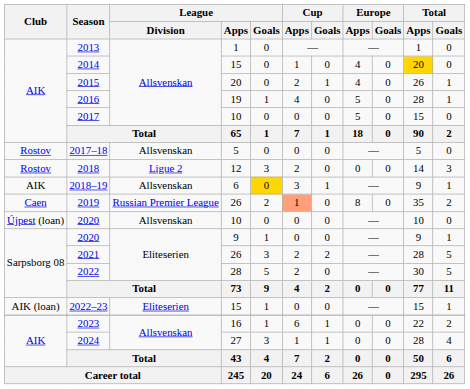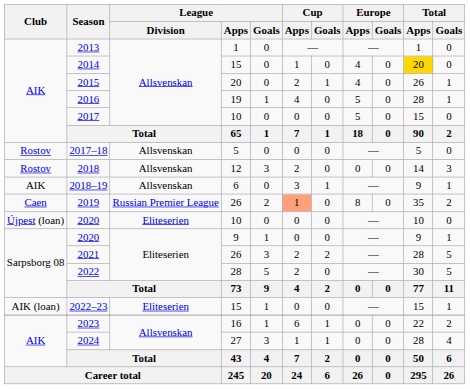 <table class="wikitable" style="text-align:center">
 <tr>
 <th rowspan="2">Club</th>
 <th rowspan="2">Season</th>
 <th colspan="3">League</th>
 <th colspan="2">Cup</th>
 <th colspan="2">Europe</th>
 <th colspan="2">Total</th>
 </tr>
 <tr>
 <th>Division</th>
 <th>Apps</th>
 <th>Goals</th>
 <th>Apps</th>
 <th>Goals</th>
 <th>Apps</th>
 <th>Goals</th>
 <th>Apps</th>
 <th>Goals</th>
 </tr>
 <tr>
 <td rowspan="6"><a href='#'>AIK</a></td>
 <td><a href='#'>2013</a></td>
 <td rowspan="5"><a href='#'>Allsvenskan</a></td>
 <td>1</td>
 <td>0</td>
 <td colspan="2">—</td>
 <td colspan="2">—</td>
 <td>1</td>
 <td>0</td>
 </tr>
 <tr>
 <td><a href='#'>2014</a></td>
 <td>15</td>
 <td>0</td>
 <td>1</td>
 <td>0</td>
 <td>4</td>
 <td>0</td>
 <td style="background: gold;">20</td>
 <td>0</td>
 </tr>
 <tr>
 <td><a href='#'>2015</a></td>
 <td>20</td>
 <td>0</td>
 <td>2</td>
 <td>1</td>
 <td>4</td>
 <td>0</td>
 <td>26</td>
 <td>1</td>
 </tr>
 <tr>
 <td><a href='#'>2016</a></td>
 <td>19</td>
 <td>1</td>
 <td>4</td>
 <td>0</td>
 <td>5</td>
 <td>0</td>
 <td>28</td>
 <td>1</td>
 </tr>
 <tr>
 <td><a href='#'>2017</a></td>
 <td>10</td>
 <td>0</td>
 <td>0</td>
 <td>0</td>
 <td>5</td>
 <td>0</td>
 <td>15</td>
 <td>0</td>
 </tr>
 <tr>
 <th colspan="2">Total</th>
 <th>65</th>
 <th>1</th>
 <th>7</th>
 <th>1</th>
 <th>18</th>
 <th>0</th>
 <th>90</th>
 <th>2</th>
 </tr>
 <tr>
 <td><a href='#'>Rostov</a></td>
 <td><a href='#'>2017–18</a></td>
 <td>Allsvenskan</td>
 <td>5</td>
 <td>0</td>
 <td>0</td>
 <td>0</td>
 <td colspan="2">—</td>
 <td>5</td>
 <td>0</td>
 </tr>
 <tr>
 <td><a href='#'>Rostov</a></td>
 <td><a href='#'>2018</a></td>
-<td><a href='#'>Ligue 2</a></td>
+<td>Allsvenskan</td>
 <td>12</td>
 <td>3</td>
 <td>2</td>
 <td>0</td>
 <td>0</td>
 <td>0</td>
 <td>14</td>
 <td>3</td>
 </tr>
 <tr>
 <td>AIK</td>
 <td><a href='#'>2018–19</a></td>
 <td>Allsvenskan</td>
 <td>6</td>
-<td style="background: gold;">0</td>
+<td>0</td>
 <td>3</td>
 <td>1</td>
 <td colspan="2">—</td>
 <td>9</td>
 <td>1</td>
 </tr>
 <tr>
 <td><a href='#'>Caen</a></td>
 <td><a href='#'>2019</a></td>
 <td><a href='#'>Russian Premier League</a></td>
 <td>26</td>
 <td>2</td>
 <td style="background: lightsalmon;">1</td>
 <td>0</td>
 <td>8</td>
 <td>0</td>
 <td>35</td>
 <td>2</td>
 </tr>
 <tr>
 <td><a href='#'>Újpest</a> (loan)</td>
 <td><a href='#'>2020</a></td>
-<td>Allsvenskan</td>
+<td><a href='#'>Eliteserien</a></td>
 <td>10</td>
 <td>0</td>
 <td>0</td>
 <td>0</td>
 <td colspan="2">—</td>
 <td>10</td>
 <td>0</td>
 </tr>
 <tr>
 <td rowspan="4">Sarpsborg 08</td>
 <td><a href='#'>2020</a></td>
 <td rowspan="3">Eliteserien</td>
 <td>9</td>
 <td>1</td>
 <td>0</td>
 <td>0</td>
 <td colspan="2">—</td>
 <td>9</td>
 <td>1</td>
 </tr>
 <tr>
 <td><a href='#'>2021</a></td>
 <td>26</td>
 <td>3</td>
 <td>2</td>
 <td>2</td>
 <td colspan="2">—</td>
 <td>28</td>
 <td>5</td>
 </tr>
 <tr>
 <td><a href='#'>2022</a></td>
 <td>28</td>
 <td>5</td>
 <td>2</td>
 <td>0</td>
 <td colspan="2">—</td>
 <td>30</td>
 <td>5</td>
 </tr>
 <tr>
 <th colspan="2">Total</th>
 <th>73</th>
 <th>9</th>
 <th>4</th>
 <th>2</th>
 <th>0</th>
 <th>0</th>
 <th>77</th>
 <th>11</th>
 </tr>
 <tr>
 <td>AIK (loan)</td>
 <td><a href='#'>2022–23</a></td>
 <td><a href='#'>Eliteserien</a></td>
 <td>15</td>
 <td>1</td>
 <td>0</td>
 <td>0</td>
 <td colspan="2">—</td>
 <td>15</td>
 <td>1</td>
 </tr>
 <tr>
 </tr>
 <tr>
 <td rowspan="3"><a href='#'>AIK</a></td>
 <td><a href='#'>2023</a></td>
 <td rowspan="2"><a href='#'>Allsvenskan</a></td>
 <td>16</td>
 <td>1</td>
 <td>6</td>
 <td>1</td>
 <td>0</td>
 <td>0</td>
 <td>22</td>
 <td>2</td>
 </tr>
 <tr>
 <td><a href='#'>2024</a></td>
 <td>27</td>
 <td>3</td>
 <td>1</td>
 <td>1</td>
 <td>0</td>
 <td>0</td>
 <td>28</td>
 <td>4</td>
 </tr>
 <tr>
 <th colspan="2">Total</th>
 <th>43</th>
 <th>4</th>
 <th>7</th>
 <th>2</th>
 <th>0</th>
 <th>0</th>
 <th>50</th>
 <th>6</th>
 </tr>
 <tr>
 <th colspan="3">Career total</th>
 <th>245</th>
 <th>20</th>
 <th>24</th>
 <th>6</th>
 <th>26</th>
 <th>0</th>
 <th>295</th>
 <th>26</th>
 </tr>
 </table>
